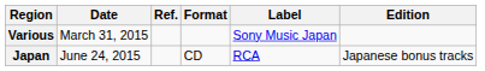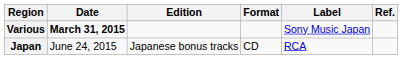 <table class="wikitable plainrowheaders">
 <tr>
 <th scope="col">Region</th>
 <th scope="col">Date</th>
-<th scope="col">Ref.</th>
+<th scope="col">Edition</th>
 <th scope="col">Format</th>
 <th scope="col">Label</th>
-<th scope="col">Edition</th>
+<th scope="col">Ref.</th>
 </tr>
 <tr>
 <th scope="row">Various</th>
-<td>March 31, 2015</td>
-<td style="text-align:center;"></td>
+<td><strong>March 31, 2015</strong></td>
+<td></td>
 <td></td>
 <td><a href='#'>Sony Music Japan</a></td>
-<td></td>
+<td style="text-align:center;"></td>
 </tr>
 <tr>
 <th scope="row">Japan</th>
 <td>June 24, 2015</td>
-<td style="text-align:center;"></td>
+<td>Japanese bonus tracks</td>
 <td>CD</td>
 <td><a href='#'>RCA</a></td>
-<td>Japanese bonus tracks</td>
+<td style="text-align:center;"></td>
 </tr>
 </table>
